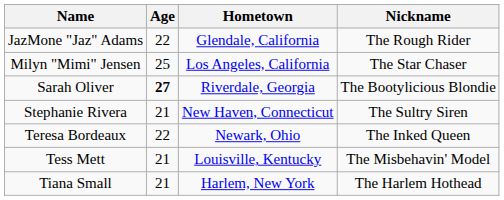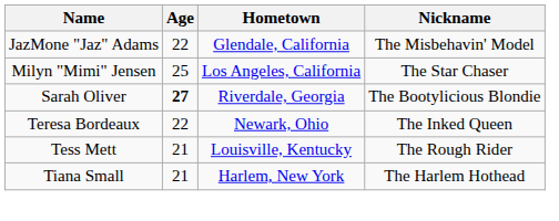 <table class="wikitable sortable plainrowheaders" style="text-align:center;">
 <tr>
 <th scope="col">Name</th>
 <th scope="col">Age</th>
 <th scope="col">Hometown</th>
 <th scope="col">Nickname</th>
 </tr>
 <tr>
 <td scope="row">JazMone "Jaz" Adams</td>
 <td>22</td>
 <td><a href='#'>Glendale, California</a></td>
-<td>The Rough Rider</td>
+<td>The Misbehavin' Model</td>
 </tr>
 <tr>
 <td scope="row">Milyn "Mimi" Jensen</td>
 <td>25</td>
 <td><a href='#'>Los Angeles, California</a></td>
 <td>The Star Chaser</td>
 </tr>
 <tr>
 <td scope="row">Sarah Oliver</td>
 <td><strong>27</strong></td>
 <td><a href='#'>Riverdale, Georgia</a></td>
 <td>The Bootylicious Blondie</td>
 </tr>
 <tr>
-<td scope="row">Stephanie Rivera</td>
-<td>21</td>
-<td><a href='#'>New Haven, Connecticut</a></td>
-<td>The Sultry Siren</td>
-</tr>
-<tr>
 <td scope="row">Teresa Bordeaux</td>
 <td>22</td>
 <td><a href='#'>Newark, Ohio</a></td>
 <td>The Inked Queen</td>
 </tr>
 <tr>
 <td scope="row">Tess Mett</td>
 <td>21</td>
 <td><a href='#'>Louisville, Kentucky</a></td>
-<td>The Misbehavin' Model</td>
+<td>The Rough Rider</td>
 </tr>
 <tr>
 <td scope="row">Tiana Small</td>
 <td>21</td>
 <td><a href='#'>Harlem, New York</a></td>
 <td>The Harlem Hothead</td>
 </tr>
 </table>
